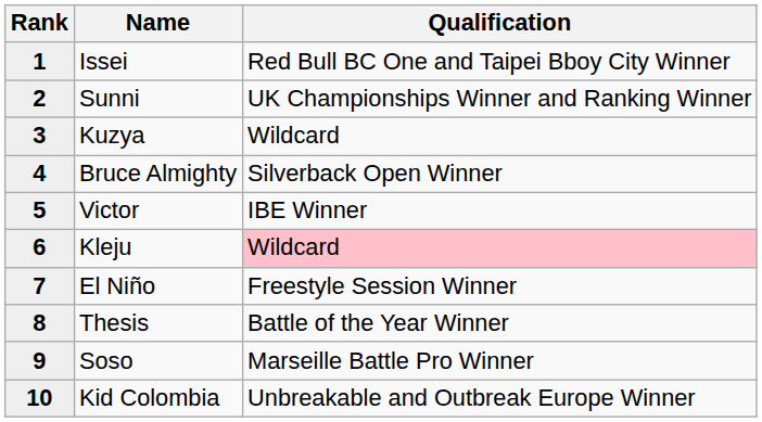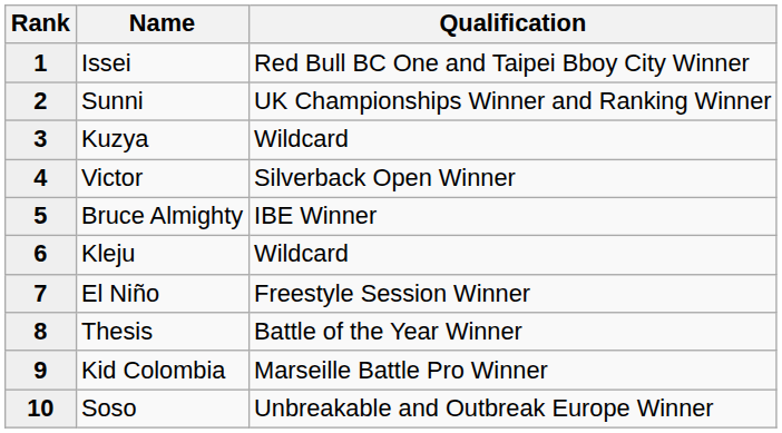 <table class="wikitable">
 <tr>
 <th>Rank</th>
 <th>Name</th>
 <th>Qualification</th>
 </tr>
 <tr>
 <th scope="row" style="background:#efefef;">1</th>
 <td> Issei</td>
 <td>Red Bull BC One and Taipei Bboy City  Winner</td>
 </tr>
 <tr>
 <th scope="row" style="background:#efefef;">2</th>
 <td> Sunni</td>
 <td>UK Championships Winner and Ranking Winner</td>
 </tr>
 <tr>
 <th scope="row" style="background:#efefef;">3</th>
 <td> Kuzya</td>
 <td>Wildcard</td>
 </tr>
 <tr>
 <th scope="row" style="background:#efefef;">4</th>
-<td> Bruce Almighty</td>
+<td> Victor</td>
 <td>Silverback Open Winner</td>
 </tr>
 <tr>
 <th scope="row" style="background:#efefef;">5</th>
-<td> Victor</td>
+<td> Bruce Almighty</td>
 <td>IBE Winner</td>
 </tr>
 <tr>
 <th scope="row" style="background:#efefef;">6</th>
 <td> Kleju</td>
-<td style="background: pink;">Wildcard</td>
+<td>Wildcard</td>
 </tr>
 <tr>
 <th scope="row" style="background:#efefef;">7</th>
 <td> El Niño</td>
 <td>Freestyle Session Winner</td>
 </tr>
 <tr>
 <th scope="row" style="background:#efefef;">8</th>
 <td> Thesis</td>
 <td>Battle of the Year Winner</td>
 </tr>
 <tr>
 <th scope="row" style="background:#efefef;">9</th>
-<td> Soso</td>
+<td> Kid Colombia</td>
 <td>Marseille Battle Pro Winner</td>
 </tr>
 <tr>
 <th scope="row" style="background:#efefef;">10</th>
-<td> Kid Colombia</td>
+<td> Soso</td>
 <td>Unbreakable and Outbreak Europe Winner</td>
 </tr>
 </table>
